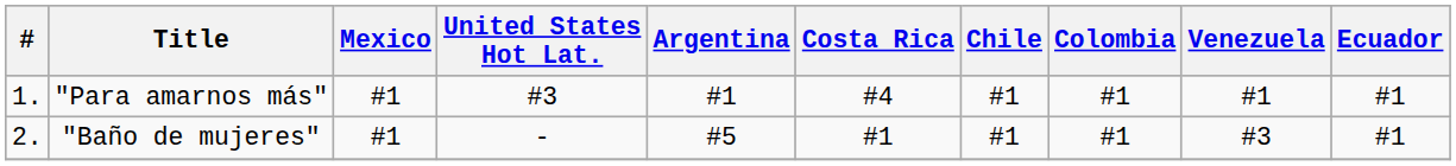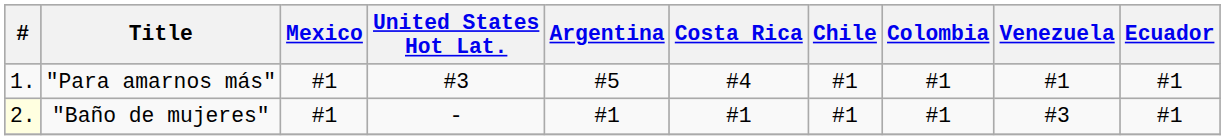 <table class="wikitable">
 <tr>
 <th>#</th>
 <th>Title</th>
 <th><a href='#'>Mexico</a></th>
 <th><a href='#'>United States</a><br><a href='#'>Hot Lat.</a></th>
 <th><a href='#'>Argentina</a></th>
 <th><a href='#'>Costa Rica</a></th>
 <th><a href='#'>Chile</a></th>
 <th><a href='#'>Colombia</a></th>
 <th><a href='#'>Venezuela</a></th>
 <th><a href='#'>Ecuador</a></th>
 </tr>
 <tr>
 <td>1.</td>
 <td align="center">"Para amarnos más"</td>
 <td align="center">#1</td>
 <td align="center">#3 <small></small></td>
-<td align="center">#1</td>
+<td align="center">#5</td>
 <td align="center">#4</td>
 <td align="center">#1</td>
 <td align="center">#1</td>
 <td align="center">#1</td>
 <td align="center">#1</td>
 </tr>
 <tr>
-<td>2.</td>
+<td style="background: lightyellow;">2.</td>
 <td align="center">"Baño de mujeres"</td>
 <td align="center">#1</td>
 <td align="center">-</td>
-<td align="center">#5</td>
+<td align="center">#1</td>
 <td align="center">#1</td>
 <td align="center">#1</td>
 <td align="center">#1</td>
 <td align="center">#3</td>
 <td align="center">#1</td>
 </tr>
 <tr>
 </tr>
 </table>
